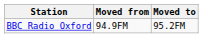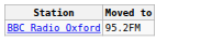 <table class="wikitable">
 <tr>
 <th>Station</th>
-<th>Moved from</th>
 <th>Moved to</th>
 </tr>
 <tr>
 <td><a href='#'>BBC Radio Oxford</a></td>
-<td>94.9FM</td>
 <td>95.2FM</td>
 </tr>
 </table>
